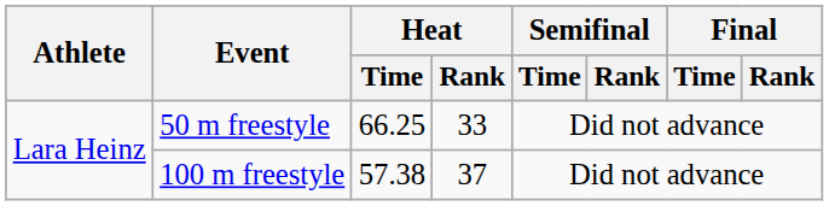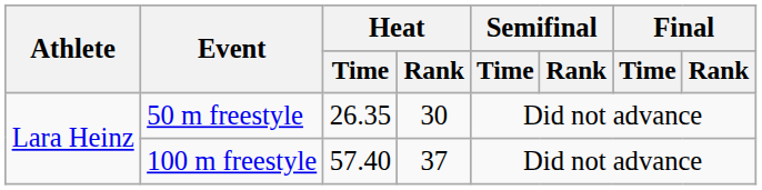 <table class=wikitable style="font-size:90%">
 <tr>
 <th rowspan="2">Athlete</th>
 <th rowspan="2">Event</th>
 <th colspan="2">Heat</th>
 <th colspan="2">Semifinal</th>
 <th colspan="2">Final</th>
 </tr>
 <tr style="font-size:95%">
 <th>Time</th>
 <th>Rank</th>
 <th>Time</th>
 <th>Rank</th>
 <th>Time</th>
 <th>Rank</th>
 </tr>
 <tr align=center>
 <td align=left rowspan=2><a href='#'>Lara Heinz</a></td>
 <td align=left><a href='#'>50 m freestyle</a></td>
-<td>66.25</td>
-<td>33</td>
+<td>26.35</td>
+<td>30</td>
 <td colspan=4>Did not advance</td>
 </tr>
 <tr align=center>
 <td align=left><a href='#'>100 m freestyle</a></td>
-<td>57.38</td>
+<td>57.40</td>
 <td>37</td>
 <td colspan=4>Did not advance</td>
 </tr>
 </table>
